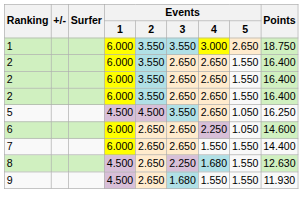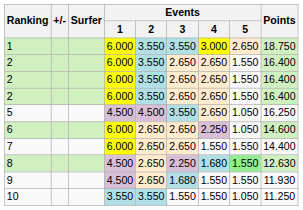 <table class="wikitable" style="text-align: center;">
 <tr>
 <th rowspan="2">Ranking</th>
 <th rowspan="2">+/-</th>
 <th rowspan="2">Surfer</th>
 <th colspan="5">Events</th>
 <th rowspan="2">Points</th>
 </tr>
 <tr>
 <th>1</th>
 <th>2</th>
 <th>3</th>
 <th>4</th>
 <th>5</th>
 </tr>
 <tr>
 <td style="text-align:left" bgcolor=D0F0C0>1</td>
 <td bgcolor=D0F0C0></td>
 <td style="text-align:left" bgcolor=D0F0C0></td>
 <td bgcolor=yellow><span>6.000</span></td>
 <td bgcolor=#B0E0E6><span>3.550</span></td>
 <td bgcolor=#B0E0E6><span>3.550</span></td>
 <td bgcolor=yellow><span>3.000</span></td>
 <td bgcolor=ffebcd><span>2.650</span></td>
 <td bgcolor=D0F0C0>18.750</td>
 </tr>
 <tr>
 <td style="text-align:left" bgcolor=D0F0C0>2</td>
 <td bgcolor=D0F0C0></td>
 <td style="text-align:left" bgcolor=D0F0C0></td>
 <td bgcolor=yellow><span>6.000</span></td>
 <td bgcolor=#B0E0E6><span>3.550</span></td>
 <td bgcolor=ffebcd><span>2.650</span></td>
 <td bgcolor=ffebcd><span>2.650</span></td>
 <td><span>1.550</span></td>
 <td bgcolor=D0F0C0>16.400</td>
 </tr>
 <tr>
 <td style="text-align:left" bgcolor=D0F0C0>2</td>
 <td bgcolor=D0F0C0></td>
 <td style="text-align:left" bgcolor=D0F0C0></td>
 <td bgcolor=yellow><span>6.000</span></td>
 <td bgcolor=#B0E0E6><span>3.550</span></td>
 <td bgcolor=ffebcd><span>2.650</span></td>
 <td bgcolor=ffebcd><span>2.650</span></td>
 <td><span>1.550</span></td>
 <td bgcolor=D0F0C0>16.400</td>
 </tr>
 <tr>
 <td style="text-align:left" bgcolor=D0F0C0>2</td>
 <td bgcolor=D0F0C0></td>
 <td style="text-align:left" bgcolor=D0F0C0></td>
 <td bgcolor=yellow><span>6.000</span></td>
 <td bgcolor=#B0E0E6><span>3.550</span></td>
 <td bgcolor=ffebcd><span>2.650</span></td>
 <td bgcolor=ffebcd><span>2.650</span></td>
 <td><span>1.550</span></td>
 <td bgcolor=D0F0C0>16.400</td>
 </tr>
 <tr>
 <td align=left>5</td>
 <td></td>
 <td align=left></td>
 <td bgcolor=thistle><span>4.500</span></td>
 <td bgcolor=thistle><span>4.500</span></td>
 <td bgcolor=#B0E0E6><span>3.550</span></td>
 <td bgcolor=ffebcd><span>2.650</span></td>
 <td><span>1.050</span></td>
 <td>16.250</td>
 </tr>
 <tr>
 <td style="text-align:left" bgcolor=D0F0C0>6</td>
 <td bgcolor=D0F0C0></td>
 <td style="text-align:left" bgcolor=D0F0C0></td>
 <td bgcolor=yellow><span>6.000</span></td>
 <td bgcolor=ffebcd><span>2.650</span></td>
 <td bgcolor=ffebcd><span>2.650</span></td>
 <td bgcolor=thistle><span>2.250</span></td>
 <td><span>1.050</span></td>
 <td bgcolor=D0F0C0>14.600</td>
 </tr>
 <tr>
 <td align=left>7</td>
 <td></td>
 <td align=left></td>
 <td bgcolor=yellow><span>6.000</span></td>
 <td bgcolor=ffebcd><span>2.650</span></td>
 <td bgcolor=ffebcd><span>2.650</span></td>
 <td><span>1.550</span></td>
 <td><span>1.550</span></td>
 <td>14.400</td>
 </tr>
 <tr>
 <td style="text-align:left" bgcolor=D0F0C0>8</td>
 <td bgcolor=D0F0C0></td>
 <td style="text-align:left" bgcolor=D0F0C0></td>
 <td bgcolor=thistle><span>4.500</span></td>
 <td bgcolor=ffebcd><span>2.650</span></td>
 <td bgcolor=thistle><span>2.250</span></td>
 <td bgcolor=#B0E0E6><span>1.680</span></td>
-<td><span>1.550</span></td>
+<td style="background: lightgreen;"><span>1.550</span></td>
 <td bgcolor=D0F0C0>12.630</td>
 </tr>
 <tr>
 <td align=left>9</td>
 <td></td>
 <td align=left></td>
 <td bgcolor=thistle><span>4.500</span></td>
 <td bgcolor=ffebcd><span>2.650</span></td>
 <td bgcolor=#B0E0E6><span>1.680</span></td>
 <td><span>1.550</span></td>
 <td><span>1.550</span></td>
 <td>11.930</td>
 </tr>
+<tr>
+<td align=left>10</td>
+<td></td>
+<td align=left></td>
+<td bgcolor=#B0E0E6><span>3.550</span></td>
+<td bgcolor=#B0E0E6><span>3.550</span></td>
+<td><span>1.550</span></td>
+<td><span>1.550</span></td>
+<td><span>1.050</span></td>
+<td>11.250</td>
+</tr>
 </table>
